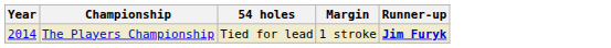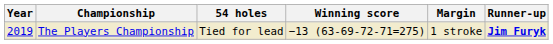 <table class="wikitable">
 <tr>
 <th>Year</th>
 <th>Championship</th>
 <th>54 holes</th>
+<th>Winning score</th>
 <th>Margin</th>
 <th>Runner-up</th>
 </tr>
 <tr style="background:#f2ecce;">
-<td><a href='#'>2014</a></td>
+<td><a href='#'>2019</a></td>
 <td><a href='#'>The Players Championship</a></td>
 <td>Tied for lead</td>
+<td>−13 (63-69-72-71=275)</td>
 <td>1 stroke</td>
 <td><strong> <a href='#'>Jim Furyk</a></strong></td>
 </tr>
 </table>
